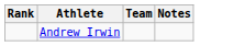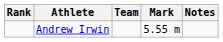 <table class="wikitable sortable">
 <tr>
 <th>Rank</th>
 <th>Athlete</th>
 <th>Team</th>
+<th>Mark</th>
 <th>Notes</th>
 </tr>
 <tr>
 <td align=center></td>
 <td><a href='#'>Andrew Irwin</a></td>
 <td></td>
+<td>5.55 m</td>
 <td></td>
 </tr>
 </table>
